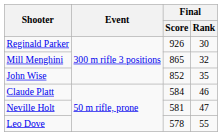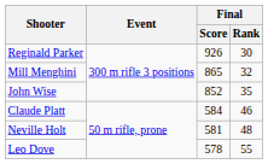 <table class=wikitable style="font-size:90%">
 <tr>
 <th rowspan=2>Shooter</th>
 <th rowspan=2>Event</th>
 <th colspan=2>Final</th>
 </tr>
 <tr>
 <th>Score</th>
 <th>Rank</th>
 </tr>
 <tr>
 <td><a href='#'>Reginald Parker</a></td>
 <td align=left rowspan=3><a href='#'>300 m rifle 3 positions</a></td>
 <td align=center>926</td>
 <td align=center>30</td>
 </tr>
 <tr>
 <td><a href='#'>Mill Menghini</a></td>
 <td align=center>865</td>
 <td align=center>32</td>
 </tr>
 <tr>
 <td><a href='#'>John Wise</a></td>
 <td align=center>852</td>
 <td align=center>35</td>
 </tr>
 <tr>
 <td><a href='#'>Claude Platt</a></td>
 <td align=left rowspan=3><a href='#'>50 m rifle, prone</a></td>
 <td align=center>584</td>
 <td align=center>46</td>
 </tr>
 <tr>
 <td><a href='#'>Neville Holt</a></td>
 <td align=center>581</td>
-<td align=center>47</td>
+<td align=center>48</td>
 </tr>
 <tr>
 <td><a href='#'>Leo Dove</a></td>
 <td align=center>578</td>
 <td align=center>55</td>
 </tr>
 </table>
